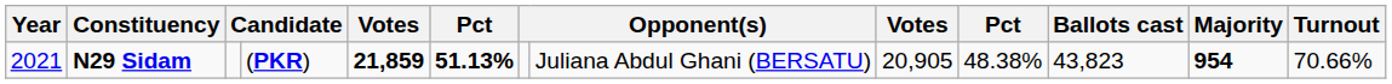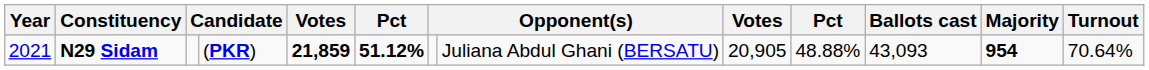 <table class="wikitable" style="margin:0.5em ; font-size:95%">
 <tr>
 <th>Year</th>
 <th>Constituency</th>
 <th colspan=2>Candidate</th>
 <th>Votes</th>
 <th>Pct</th>
 <th colspan=2>Opponent(s)</th>
 <th>Votes</th>
 <th>Pct</th>
 <th>Ballots cast</th>
 <th>Majority</th>
 <th>Turnout</th>
 </tr>
 <tr>
 <td><a href='#'>2021</a></td>
 <td><strong>N29 <a href='#'>Sidam</a></strong></td>
 <td></td>
 <td> (<a href='#'><strong>PKR</strong></a>)</td>
 <td align=right><strong>21,859</strong></td>
-<td><strong>51.13%</strong></td>
+<td><strong>51.12%</strong></td>
 <td bgcolor=></td>
 <td>Juliana Abdul Ghani (<a href='#'>BERSATU</a>)</td>
 <td align=right>20,905</td>
-<td>48.38%</td>
-<td>43,823</td>
+<td>48.88%</td>
+<td>43,093</td>
 <td><strong>954</strong></td>
-<td>70.66%</td>
+<td>70.64%</td>
 </tr>
 </table>
